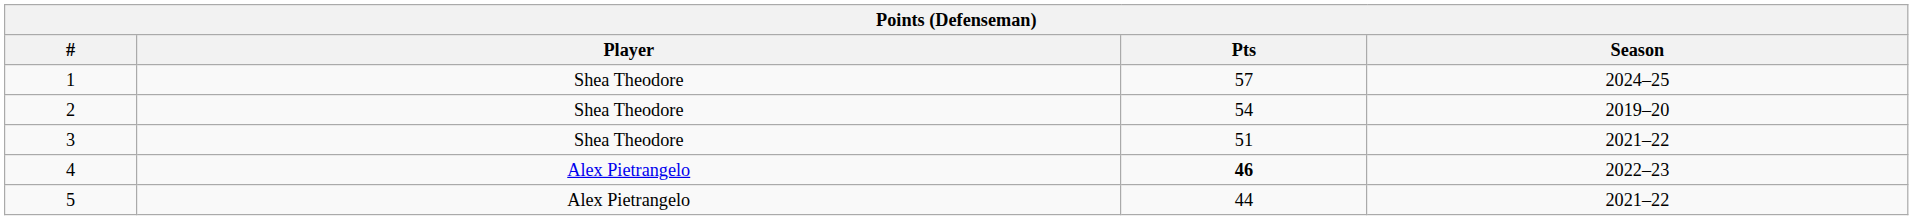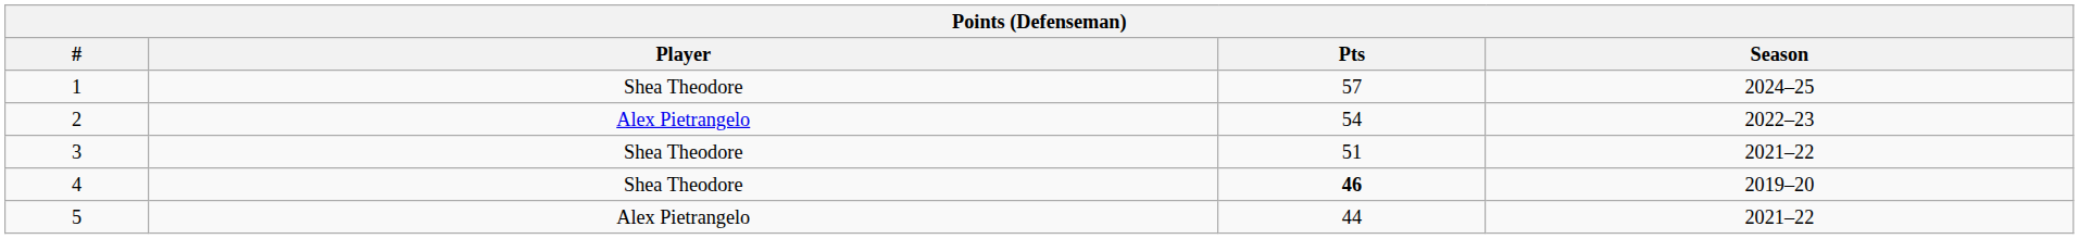 <table class="wikitable" style="text-align: center; font-size: 95%" width="80%">
 <tr>
 <th colspan="4">Points (Defenseman)</th>
 </tr>
 <tr>
 <th>#</th>
 <th>Player</th>
 <th>Pts</th>
 <th>Season</th>
 </tr>
 <tr>
 <td>1</td>
 <td>Shea Theodore</td>
 <td>57</td>
 <td>2024–25</td>
 </tr>
 <tr>
 <td>2</td>
-<td>Shea Theodore</td>
+<td><a href='#'>Alex Pietrangelo</a></td>
 <td>54</td>
-<td>2019–20</td>
+<td>2022–23</td>
 </tr>
 <tr>
 <td>3</td>
 <td>Shea Theodore</td>
 <td>51</td>
 <td>2021–22</td>
 </tr>
 <tr>
 <td>4</td>
-<td><a href='#'>Alex Pietrangelo</a></td>
+<td>Shea Theodore</td>
 <td><strong>46</strong></td>
-<td>2022–23</td>
+<td>2019–20</td>
 </tr>
 <tr>
 <td>5</td>
 <td>Alex Pietrangelo</td>
 <td>44</td>
 <td>2021–22</td>
 </tr>
 </table>
